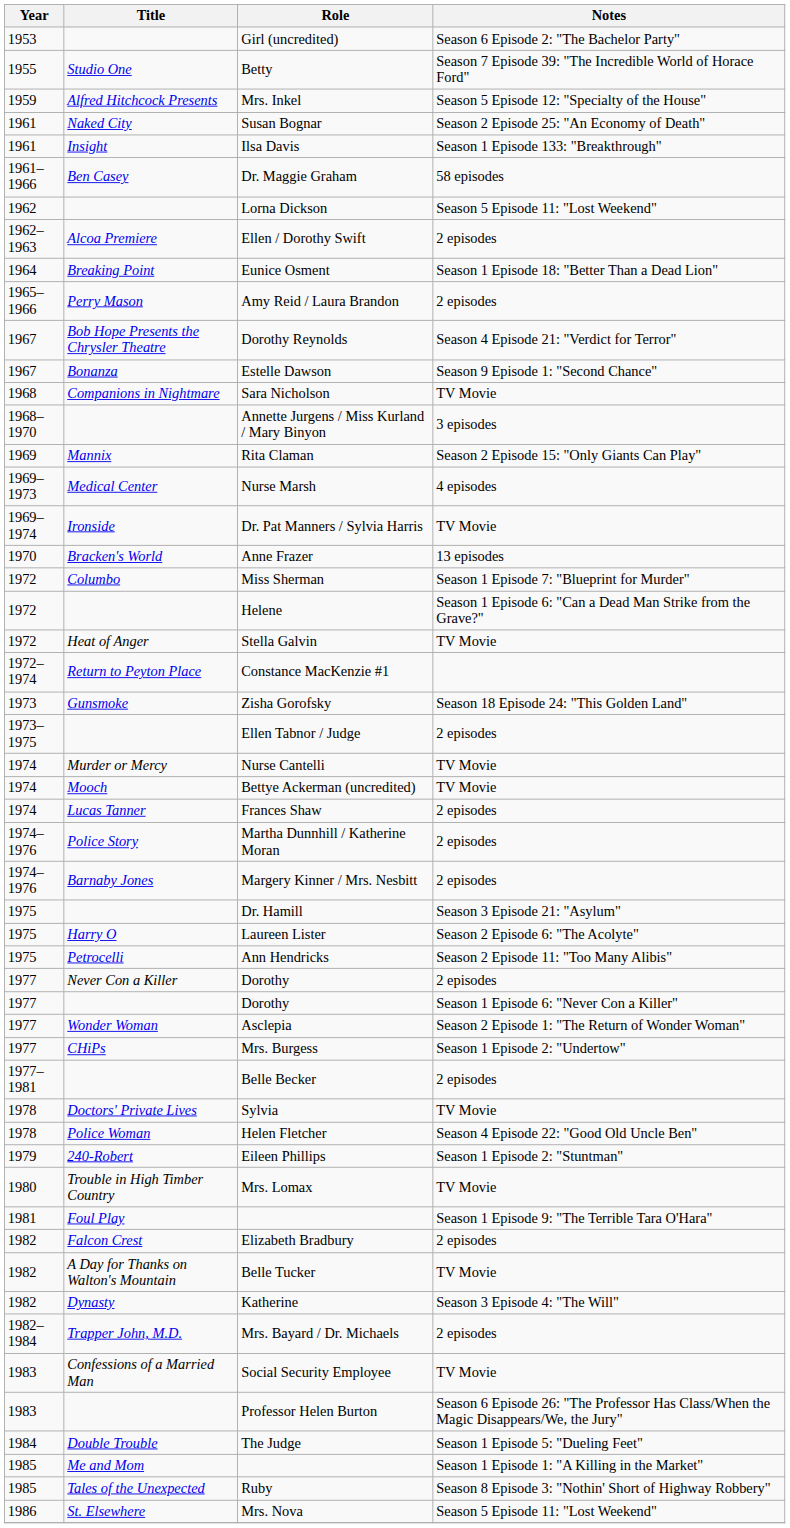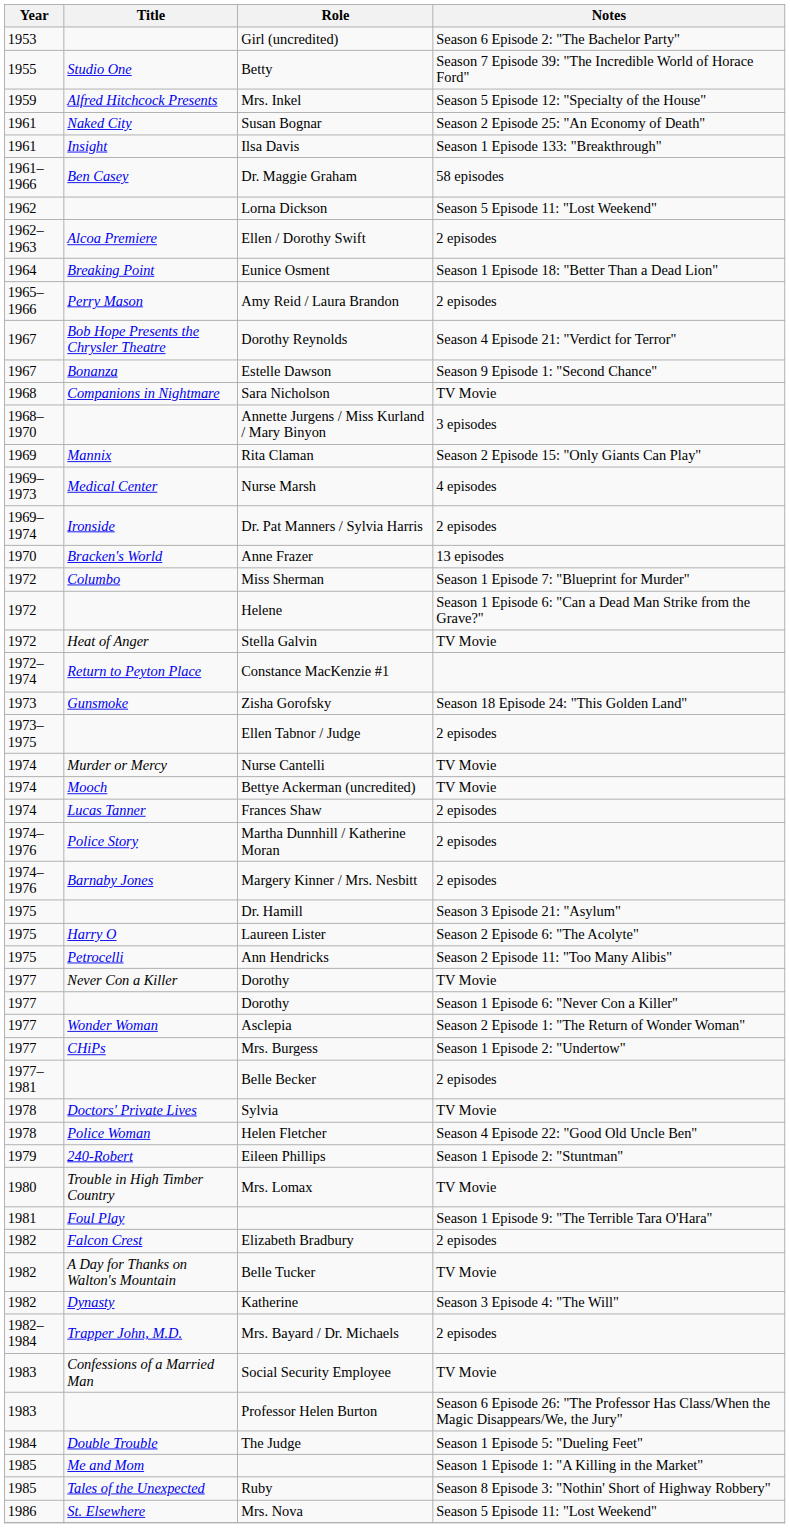 <table class="wikitable sortable">
 <tr>
 <th>Year</th>
 <th>Title</th>
 <th>Role</th>
 <th class="unsortable">Notes</th>
 </tr>
 <tr>
 <td>1953</td>
 <td><em></em></td>
 <td>Girl (uncredited)</td>
 <td>Season 6 Episode 2: "The Bachelor Party"</td>
 </tr>
 <tr>
 <td>1955</td>
 <td><em><a href='#'>Studio One</a></em></td>
 <td>Betty</td>
 <td>Season 7 Episode 39: "The Incredible World of Horace Ford"</td>
 </tr>
 <tr>
 <td>1959</td>
 <td><em><a href='#'>Alfred Hitchcock Presents</a></em></td>
 <td>Mrs. Inkel</td>
 <td>Season 5 Episode 12: "Specialty of the House"</td>
 </tr>
 <tr>
 <td>1961</td>
 <td><em><a href='#'>Naked City</a></em></td>
 <td>Susan Bognar</td>
 <td>Season 2 Episode 25: "An Economy of Death"</td>
 </tr>
 <tr>
 <td>1961</td>
 <td><em><a href='#'>Insight</a></em></td>
 <td>Ilsa Davis</td>
 <td>Season 1 Episode 133: "Breakthrough"</td>
 </tr>
 <tr>
 <td>1961–1966</td>
 <td><em><a href='#'>Ben Casey</a></em></td>
 <td>Dr. Maggie Graham</td>
 <td>58 episodes</td>
 </tr>
 <tr>
 <td>1962</td>
 <td><em></em></td>
 <td>Lorna Dickson</td>
 <td>Season 5 Episode 11: "Lost Weekend"</td>
 </tr>
 <tr>
 <td>1962–1963</td>
 <td><em><a href='#'>Alcoa Premiere</a></em></td>
 <td>Ellen / Dorothy Swift</td>
 <td>2 episodes</td>
 </tr>
 <tr>
 <td>1964</td>
 <td><em><a href='#'>Breaking Point</a></em></td>
 <td>Eunice Osment</td>
 <td>Season 1 Episode 18: "Better Than a Dead Lion"</td>
 </tr>
 <tr>
 <td>1965–1966</td>
 <td><em><a href='#'>Perry Mason</a></em></td>
 <td>Amy Reid / Laura Brandon</td>
 <td>2 episodes</td>
 </tr>
 <tr>
 <td>1967</td>
 <td><em><a href='#'>Bob Hope Presents the Chrysler Theatre</a></em></td>
 <td>Dorothy Reynolds</td>
 <td>Season 4 Episode 21: "Verdict for Terror"</td>
 </tr>
 <tr>
 <td>1967</td>
 <td><em><a href='#'>Bonanza</a></em></td>
 <td>Estelle Dawson</td>
 <td>Season 9 Episode 1: "Second Chance"</td>
 </tr>
 <tr>
 <td>1968</td>
 <td><em><a href='#'>Companions in Nightmare</a></em></td>
 <td>Sara Nicholson</td>
 <td>TV Movie</td>
 </tr>
 <tr>
 <td>1968–1970</td>
 <td><em></em></td>
 <td>Annette Jurgens / Miss Kurland / Mary Binyon</td>
 <td>3 episodes</td>
 </tr>
 <tr>
 <td>1969</td>
 <td><em><a href='#'>Mannix</a></em></td>
 <td>Rita Claman</td>
 <td>Season 2 Episode 15: "Only Giants Can Play"</td>
 </tr>
 <tr>
 <td>1969–1973</td>
 <td><em><a href='#'>Medical Center</a></em></td>
 <td>Nurse Marsh</td>
 <td>4 episodes</td>
 </tr>
 <tr>
 <td>1969–1974</td>
 <td><em><a href='#'>Ironside</a></em></td>
 <td>Dr. Pat Manners / Sylvia Harris</td>
-<td>TV Movie</td>
+<td>2 episodes</td>
 </tr>
 <tr>
 <td>1970</td>
 <td><em><a href='#'>Bracken's World</a></em></td>
 <td>Anne Frazer</td>
 <td>13 episodes</td>
 </tr>
 <tr>
 <td>1972</td>
 <td><em><a href='#'>Columbo</a></em></td>
 <td>Miss Sherman</td>
 <td>Season 1 Episode 7: "Blueprint for Murder"</td>
 </tr>
 <tr>
 <td>1972</td>
 <td><em></em></td>
 <td>Helene</td>
 <td>Season 1 Episode 6: "Can a Dead Man Strike from the Grave?"</td>
 </tr>
 <tr>
 <td>1972</td>
 <td><em>Heat of Anger</em></td>
 <td>Stella Galvin</td>
 <td>TV Movie</td>
 </tr>
 <tr>
 <td>1972–1974</td>
 <td><em><a href='#'>Return to Peyton Place</a></em></td>
 <td>Constance MacKenzie #1</td>
 <td></td>
 </tr>
 <tr>
 <td>1973</td>
 <td><em><a href='#'>Gunsmoke</a></em></td>
 <td>Zisha Gorofsky</td>
 <td>Season 18 Episode 24: "This Golden Land"</td>
 </tr>
 <tr>
 <td>1973–1975</td>
 <td><em></em></td>
 <td>Ellen Tabnor / Judge</td>
 <td>2 episodes</td>
 </tr>
 <tr>
 <td>1974</td>
 <td><em>Murder or Mercy</em></td>
 <td>Nurse Cantelli</td>
 <td>TV Movie</td>
 </tr>
 <tr>
 <td>1974</td>
 <td><em><a href='#'>Mooch</a></em></td>
 <td>Bettye Ackerman (uncredited)</td>
 <td>TV Movie</td>
 </tr>
 <tr>
 <td>1974</td>
 <td><em><a href='#'>Lucas Tanner</a></em></td>
 <td>Frances Shaw</td>
 <td>2 episodes</td>
 </tr>
 <tr>
 <td>1974–1976</td>
 <td><em><a href='#'>Police Story</a></em></td>
 <td>Martha Dunnhill / Katherine Moran</td>
 <td>2 episodes</td>
 </tr>
 <tr>
 <td>1974–1976</td>
 <td><em><a href='#'>Barnaby Jones</a></em></td>
 <td>Margery Kinner / Mrs. Nesbitt</td>
 <td>2 episodes</td>
 </tr>
 <tr>
 <td>1975</td>
 <td><em></em></td>
 <td>Dr. Hamill</td>
 <td>Season 3 Episode 21: "Asylum"</td>
 </tr>
 <tr>
 <td>1975</td>
 <td><em><a href='#'>Harry O</a></em></td>
 <td>Laureen Lister</td>
 <td>Season 2 Episode 6: "The Acolyte"</td>
 </tr>
 <tr>
 <td>1975</td>
 <td><em><a href='#'>Petrocelli</a></em></td>
 <td>Ann Hendricks</td>
 <td>Season 2 Episode 11: "Too Many Alibis"</td>
 </tr>
 <tr>
 <td>1977</td>
 <td><em>Never Con a Killer</em></td>
 <td>Dorothy</td>
-<td>2 episodes</td>
+<td>TV Movie</td>
 </tr>
 <tr>
 <td>1977</td>
 <td><em></em></td>
 <td>Dorothy</td>
 <td>Season 1 Episode 6: "Never Con a Killer"</td>
 </tr>
 <tr>
 <td>1977</td>
 <td><em><a href='#'>Wonder Woman</a></em></td>
 <td>Asclepia</td>
 <td>Season 2 Episode 1: "The Return of Wonder Woman"</td>
 </tr>
 <tr>
 <td>1977</td>
 <td><em><a href='#'>CHiPs</a></em></td>
 <td>Mrs. Burgess</td>
 <td>Season 1 Episode 2: "Undertow"</td>
 </tr>
 <tr>
 <td>1977–1981</td>
 <td><em></em></td>
 <td>Belle Becker</td>
 <td>2 episodes</td>
 </tr>
 <tr>
 <td>1978</td>
 <td><em><a href='#'>Doctors' Private Lives</a></em></td>
 <td>Sylvia</td>
 <td>TV Movie</td>
 </tr>
 <tr>
 <td>1978</td>
 <td><em><a href='#'>Police Woman</a></em></td>
 <td>Helen Fletcher</td>
 <td>Season 4 Episode 22: "Good Old Uncle Ben"</td>
 </tr>
 <tr>
 <td>1979</td>
 <td><em><a href='#'>240-Robert</a></em></td>
 <td>Eileen Phillips</td>
 <td>Season 1 Episode 2: "Stuntman"</td>
 </tr>
 <tr>
 <td>1980</td>
 <td><em>Trouble in High Timber Country</em></td>
 <td>Mrs. Lomax</td>
 <td>TV Movie</td>
 </tr>
 <tr>
 <td>1981</td>
 <td><em><a href='#'>Foul Play</a></em></td>
 <td></td>
 <td>Season 1 Episode 9: "The Terrible Tara O'Hara"</td>
 </tr>
 <tr>
 <td>1982</td>
 <td><em><a href='#'>Falcon Crest</a></em></td>
 <td>Elizabeth Bradbury</td>
 <td>2 episodes</td>
 </tr>
 <tr>
 <td>1982</td>
 <td><em>A Day for Thanks on Walton's Mountain</em></td>
 <td>Belle Tucker</td>
 <td>TV Movie</td>
 </tr>
 <tr>
 <td>1982</td>
 <td><em><a href='#'>Dynasty</a></em></td>
 <td>Katherine</td>
 <td>Season 3 Episode 4: "The Will"</td>
 </tr>
 <tr>
 <td>1982–1984</td>
 <td><em><a href='#'>Trapper John, M.D.</a></em></td>
 <td>Mrs. Bayard / Dr. Michaels</td>
 <td>2 episodes</td>
 </tr>
 <tr>
 <td>1983</td>
 <td><em>Confessions of a Married Man</em></td>
 <td>Social Security Employee</td>
 <td>TV Movie</td>
 </tr>
 <tr>
 <td>1983</td>
 <td><em></em></td>
 <td>Professor Helen Burton</td>
 <td>Season 6 Episode 26: "The Professor Has Class/When the Magic Disappears/We, the Jury"</td>
 </tr>
 <tr>
 <td>1984</td>
 <td><em><a href='#'>Double Trouble</a></em></td>
 <td>The Judge</td>
 <td>Season 1 Episode 5: "Dueling Feet"</td>
 </tr>
 <tr>
 <td>1985</td>
 <td><em><a href='#'>Me and Mom</a></em></td>
 <td></td>
 <td>Season 1 Episode 1: "A Killing in the Market"</td>
 </tr>
 <tr>
 <td>1985</td>
 <td><em><a href='#'>Tales of the Unexpected</a></em></td>
 <td>Ruby</td>
 <td>Season 8 Episode 3: "Nothin' Short of Highway Robbery"</td>
 </tr>
 <tr>
 <td>1986</td>
 <td><em><a href='#'>St. Elsewhere</a></em></td>
 <td>Mrs. Nova</td>
 <td>Season 5 Episode 11: "Lost Weekend"</td>
 </tr>
 <tr>
 </tr>
 </table>
